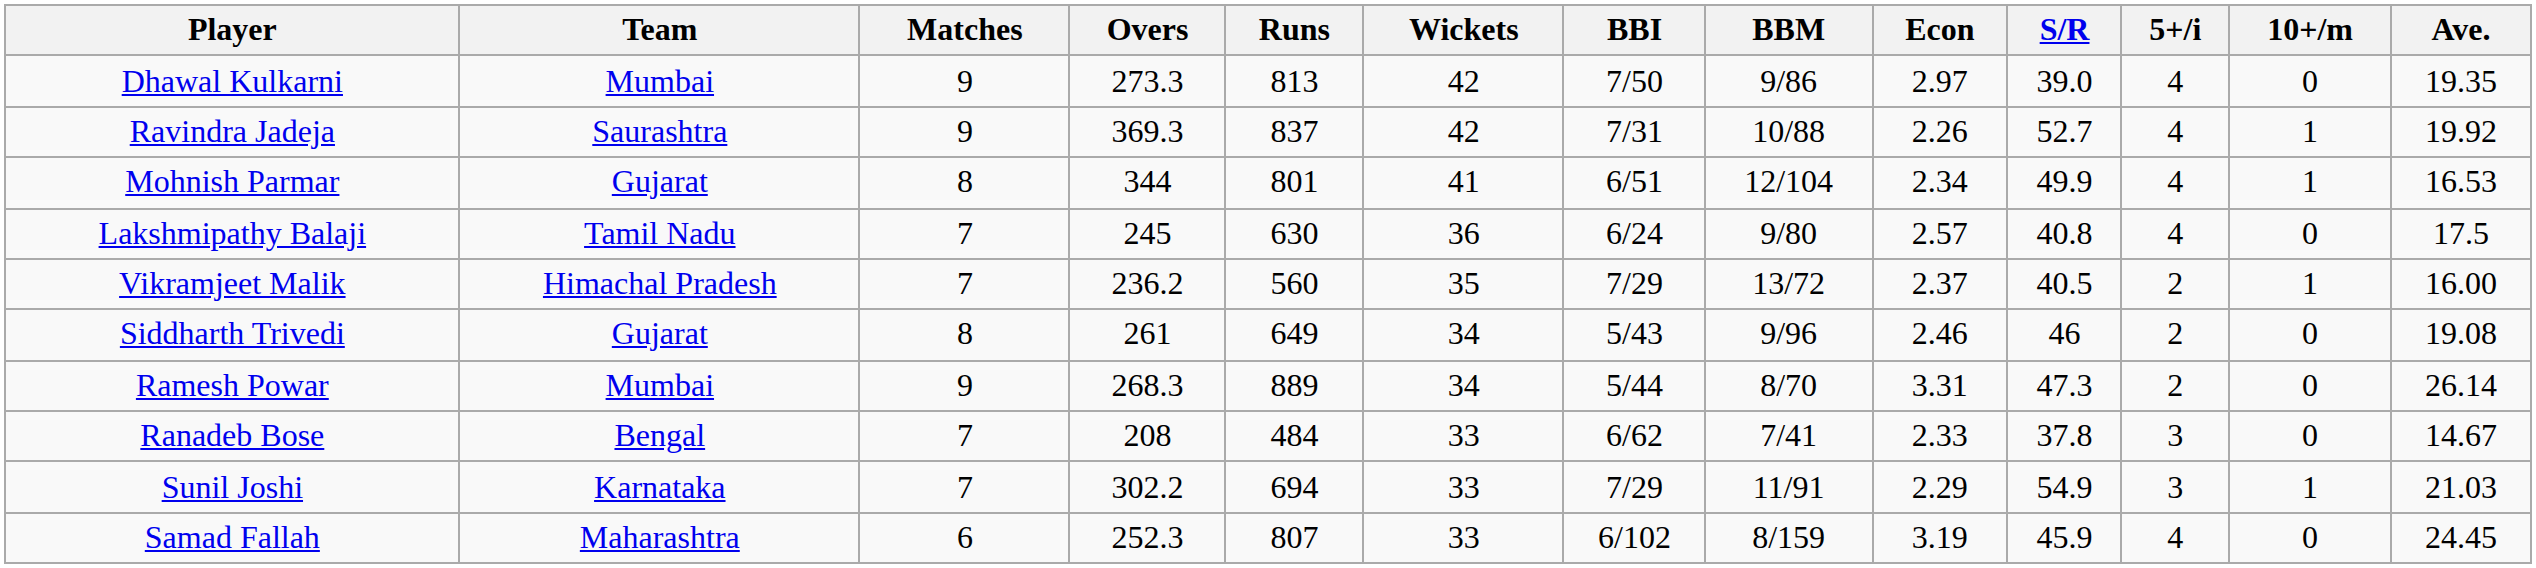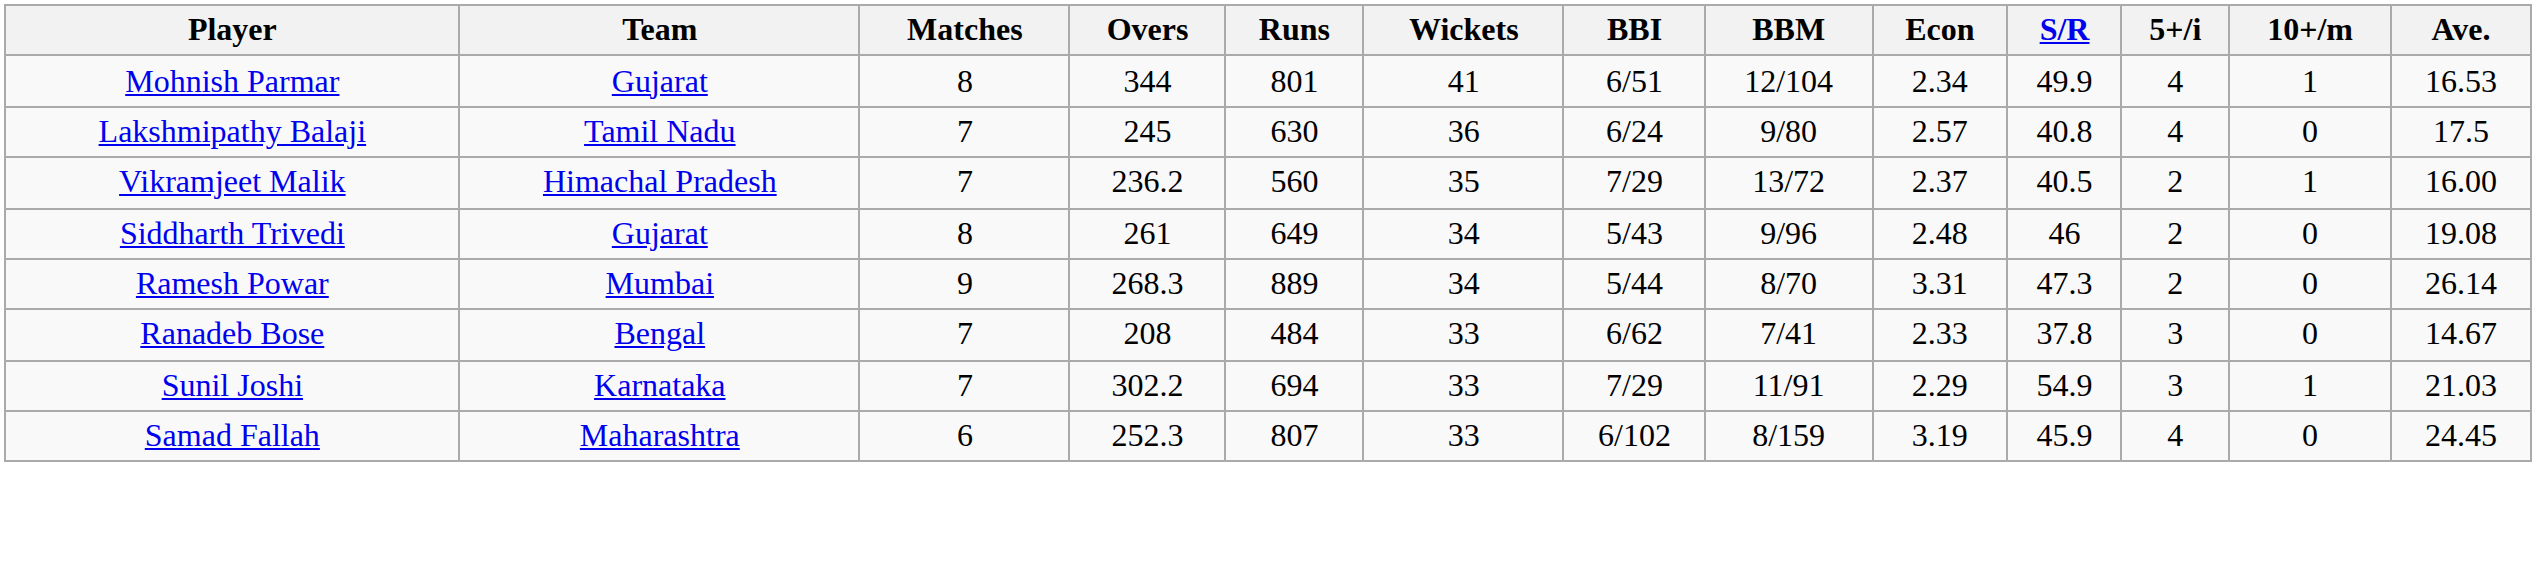 <table class="wikitable sortable" width=100%>
 <tr align="center">
 <th class="unsortable">Player</th>
 <th class="unsortable">Team</th>
 <th class="unsortable">Matches</th>
 <th class="unsortable">Overs</th>
 <th class="unsortable">Runs</th>
 <th>Wickets</th>
 <th class="unsortable">BBI</th>
 <th class="unsortable">BBM</th>
 <th>Econ</th>
 <th><a href='#'>S/R</a></th>
 <th>5+/i</th>
 <th>10+/m</th>
 <th>Ave.</th>
-</tr>
-<tr align="center">
-<td><a href='#'>Dhawal Kulkarni</a></td>
-<td><a href='#'>Mumbai</a></td>
-<td>9</td>
-<td>273.3</td>
-<td>813</td>
-<td>42</td>
-<td>7/50</td>
-<td>9/86</td>
-<td>2.97</td>
-<td>39.0</td>
-<td>4</td>
-<td>0</td>
-<td>19.35</td>
-</tr>
-<tr align="center">
-<td><a href='#'>Ravindra Jadeja</a></td>
-<td><a href='#'>Saurashtra</a></td>
-<td>9</td>
-<td>369.3</td>
-<td>837</td>
-<td>42</td>
-<td>7/31</td>
-<td>10/88</td>
-<td>2.26</td>
-<td>52.7</td>
-<td>4</td>
-<td>1</td>
-<td>19.92</td>
 </tr>
 <tr align="center">
 <td><a href='#'>Mohnish Parmar</a></td>
 <td><a href='#'>Gujarat</a></td>
 <td>8</td>
 <td>344</td>
 <td>801</td>
 <td>41</td>
 <td>6/51</td>
 <td>12/104</td>
 <td>2.34</td>
 <td>49.9</td>
 <td>4</td>
 <td>1</td>
 <td>16.53</td>
 </tr>
 <tr align="center">
 <td><a href='#'>Lakshmipathy Balaji</a></td>
 <td><a href='#'>Tamil Nadu</a></td>
 <td>7</td>
 <td>245</td>
 <td>630</td>
 <td>36</td>
 <td>6/24</td>
 <td>9/80</td>
 <td>2.57</td>
 <td>40.8</td>
 <td>4</td>
 <td>0</td>
 <td>17.5</td>
 </tr>
 <tr align="center">
 <td><a href='#'>Vikramjeet Malik</a></td>
 <td><a href='#'>Himachal Pradesh</a></td>
 <td>7</td>
 <td>236.2</td>
 <td>560</td>
 <td>35</td>
 <td>7/29</td>
 <td>13/72</td>
 <td>2.37</td>
 <td>40.5</td>
 <td>2</td>
 <td>1</td>
 <td>16.00</td>
 </tr>
 <tr align="center">
 <td><a href='#'>Siddharth Trivedi</a></td>
 <td><a href='#'>Gujarat</a></td>
 <td>8</td>
 <td>261</td>
 <td>649</td>
 <td>34</td>
 <td>5/43</td>
 <td>9/96</td>
-<td>2.46</td>
+<td>2.48</td>
 <td>46</td>
 <td>2</td>
 <td>0</td>
 <td>19.08</td>
 </tr>
 <tr align="center">
 <td><a href='#'>Ramesh Powar</a></td>
 <td><a href='#'>Mumbai</a></td>
 <td>9</td>
 <td>268.3</td>
 <td>889</td>
 <td>34</td>
 <td>5/44</td>
 <td>8/70</td>
 <td>3.31</td>
 <td>47.3</td>
 <td>2</td>
 <td>0</td>
 <td>26.14</td>
 </tr>
 <tr align="center">
 <td><a href='#'>Ranadeb Bose</a></td>
 <td><a href='#'>Bengal</a></td>
 <td>7</td>
 <td>208</td>
 <td>484</td>
 <td>33</td>
 <td>6/62</td>
 <td>7/41</td>
 <td>2.33</td>
 <td>37.8</td>
 <td>3</td>
 <td>0</td>
 <td>14.67</td>
 </tr>
 <tr align="center">
 <td><a href='#'>Sunil Joshi</a></td>
 <td><a href='#'>Karnataka</a></td>
 <td>7</td>
 <td>302.2</td>
 <td>694</td>
 <td>33</td>
 <td>7/29</td>
 <td>11/91</td>
 <td>2.29</td>
 <td>54.9</td>
 <td>3</td>
 <td>1</td>
 <td>21.03</td>
 </tr>
 <tr align="center">
 <td><a href='#'>Samad Fallah</a></td>
 <td><a href='#'>Maharashtra</a></td>
 <td>6</td>
 <td>252.3</td>
 <td>807</td>
 <td>33</td>
 <td>6/102</td>
 <td>8/159</td>
 <td>3.19</td>
 <td>45.9</td>
 <td>4</td>
 <td>0</td>
 <td>24.45</td>
 </tr>
 </table>
